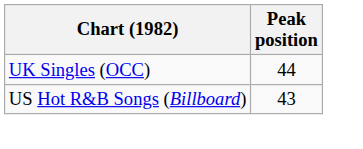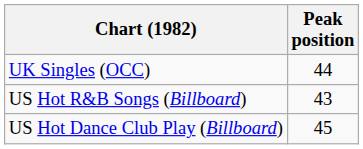 <table class="wikitable">
 <tr>
 <th>Chart (1982)</th>
 <th>Peak<br>position</th>
 </tr>
 <tr>
 <td><a href='#'>UK Singles</a> (<a href='#'>OCC</a>)</td>
 <td style="text-align:center;">44</td>
 </tr>
 <tr>
 <td>US <a href='#'>Hot R&B Songs</a> (<em><a href='#'>Billboard</a></em>)</td>
 <td style="text-align:center;">43</td>
 </tr>
+<tr>
+<td>US <a href='#'>Hot Dance Club Play</a> (<em><a href='#'>Billboard</a></em>)</td>
+<td style="text-align:center;">45</td>
+</tr>
 </table>
